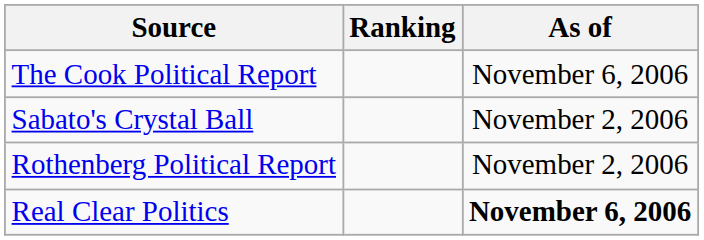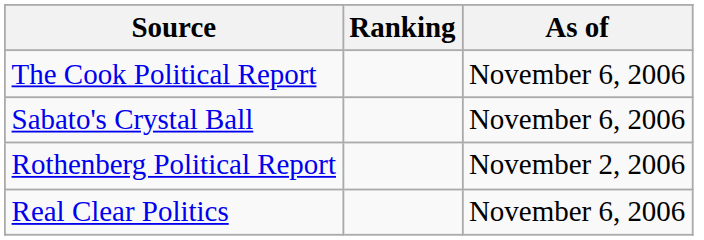 <table class="wikitable" style="text-align:center">
 <tr>
 <th>Source</th>
 <th>Ranking</th>
 <th>As of</th>
 </tr>
 <tr>
 <td align=left><a href='#'>The Cook Political Report</a></td>
 <td></td>
 <td>November 6, 2006</td>
 </tr>
 <tr>
 <td align=left><a href='#'>Sabato's Crystal Ball</a></td>
 <td></td>
-<td>November 2, 2006</td>
+<td>November 6, 2006</td>
 </tr>
 <tr>
 <td align=left><a href='#'>Rothenberg Political Report</a></td>
 <td></td>
 <td>November 2, 2006</td>
 </tr>
 <tr>
 <td align=left><a href='#'>Real Clear Politics</a></td>
 <td></td>
-<td><strong>November 6, 2006</strong></td>
+<td>November 6, 2006</td>
 </tr>
 </table>
